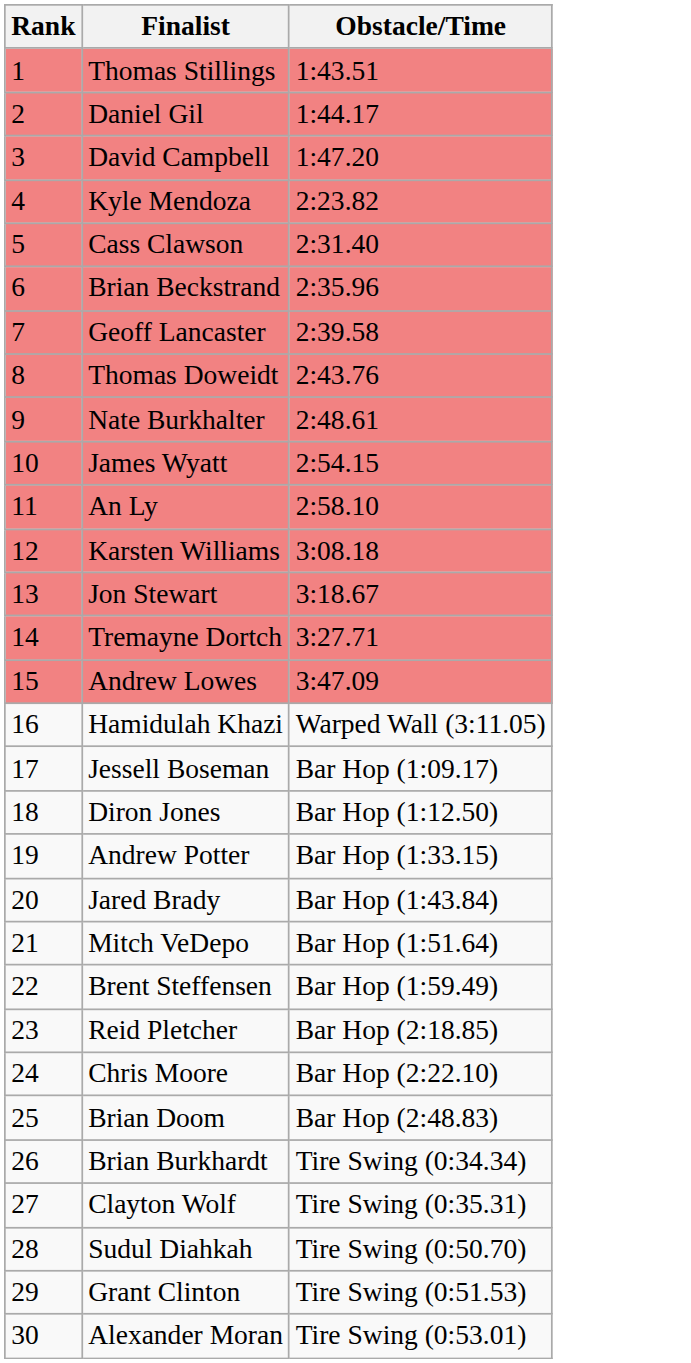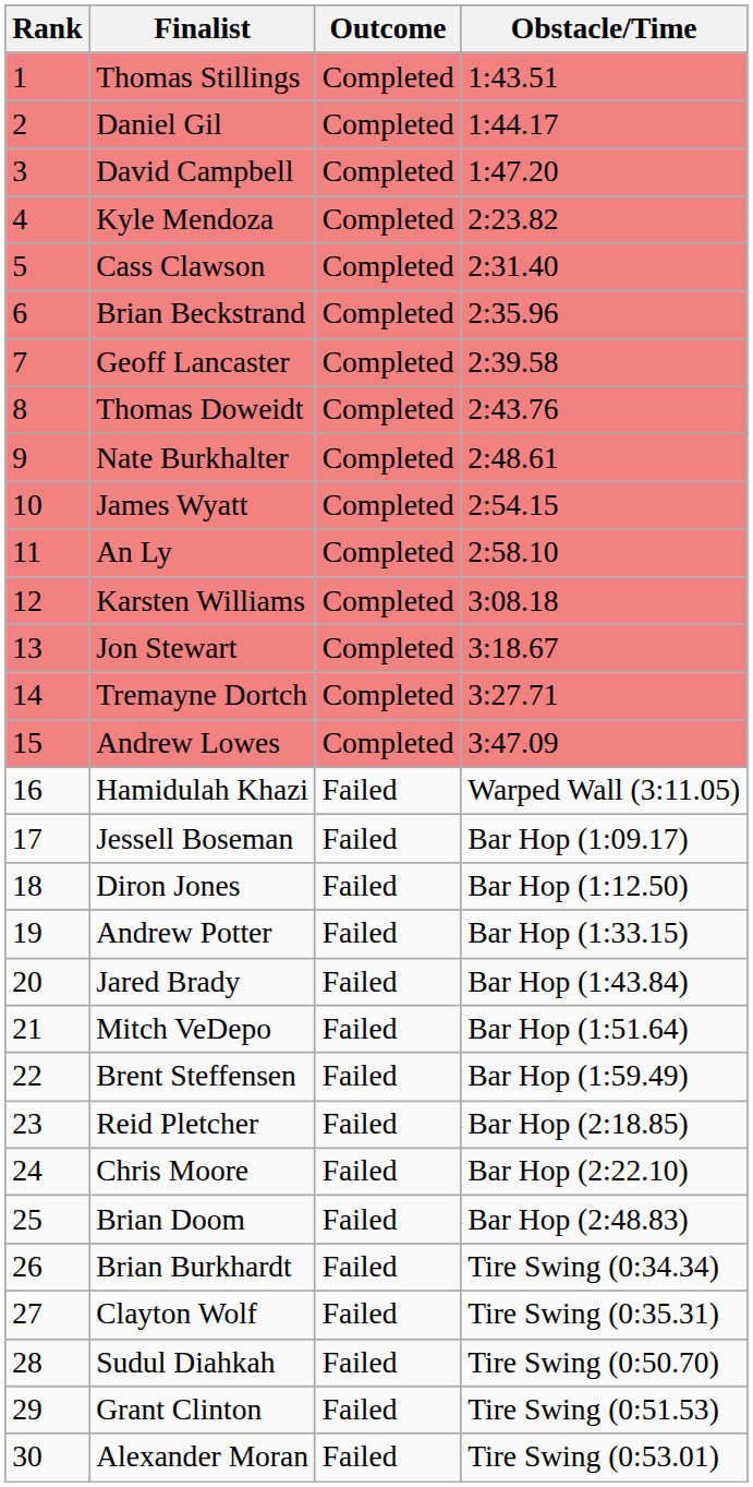 <table class="wikitable">
 <tr>
 <th>Rank</th>
 <th>Finalist</th>
+<th>Outcome</th>
 <th>Obstacle/Time</th>
 </tr>
 <tr style="background-color:#f28282">
 <td>1</td>
 <td>Thomas Stillings</td>
+<td>Completed</td>
 <td>1:43.51</td>
 </tr>
 <tr style="background-color:#f28282">
 <td>2</td>
 <td>Daniel Gil</td>
+<td>Completed</td>
 <td>1:44.17</td>
 </tr>
 <tr style="background-color:#f28282">
 <td>3</td>
 <td>David Campbell</td>
+<td>Completed</td>
 <td>1:47.20</td>
 </tr>
 <tr style="background-color:#f28282">
 <td>4</td>
 <td>Kyle Mendoza</td>
+<td>Completed</td>
 <td>2:23.82</td>
 </tr>
 <tr style="background-color:#f28282">
 <td>5</td>
 <td>Cass Clawson</td>
+<td>Completed</td>
 <td>2:31.40</td>
 </tr>
 <tr style="background-color:#f28282">
 <td>6</td>
 <td>Brian Beckstrand</td>
+<td>Completed</td>
 <td>2:35.96</td>
 </tr>
 <tr style="background-color:#f28282">
 <td>7</td>
 <td>Geoff Lancaster</td>
+<td>Completed</td>
 <td>2:39.58</td>
 </tr>
 <tr style="background-color:#f28282">
 <td>8</td>
 <td>Thomas Doweidt</td>
+<td>Completed</td>
 <td>2:43.76</td>
 </tr>
 <tr style="background-color:#f28282">
 <td>9</td>
 <td>Nate Burkhalter</td>
+<td>Completed</td>
 <td>2:48.61</td>
 </tr>
 <tr style="background-color:#f28282">
 <td>10</td>
 <td>James Wyatt</td>
+<td>Completed</td>
 <td>2:54.15</td>
 </tr>
 <tr style="background-color:#f28282">
 <td>11</td>
 <td>An Ly</td>
+<td>Completed</td>
 <td>2:58.10</td>
 </tr>
 <tr style="background-color:#f28282">
 <td>12</td>
 <td>Karsten Williams</td>
+<td>Completed</td>
 <td>3:08.18</td>
 </tr>
 <tr style="background-color:#f28282">
 <td>13</td>
 <td>Jon Stewart</td>
+<td>Completed</td>
 <td>3:18.67</td>
 </tr>
 <tr style="background-color:#f28282">
 <td>14</td>
 <td>Tremayne Dortch</td>
+<td>Completed</td>
 <td>3:27.71</td>
 </tr>
 <tr style="background-color:#f28282">
 <td>15</td>
 <td>Andrew Lowes</td>
+<td>Completed</td>
 <td>3:47.09</td>
 </tr>
 <tr>
 <td>16</td>
 <td>Hamidulah Khazi</td>
+<td>Failed</td>
 <td>Warped Wall (3:11.05)</td>
 </tr>
 <tr>
 <td>17</td>
 <td>Jessell Boseman</td>
+<td>Failed</td>
 <td>Bar Hop (1:09.17)</td>
 </tr>
 <tr>
 <td>18</td>
 <td>Diron Jones</td>
+<td>Failed</td>
 <td>Bar Hop (1:12.50)</td>
 </tr>
 <tr>
 <td>19</td>
 <td>Andrew Potter</td>
+<td>Failed</td>
 <td>Bar Hop (1:33.15)</td>
 </tr>
 <tr>
 <td>20</td>
 <td>Jared Brady</td>
+<td>Failed</td>
 <td>Bar Hop (1:43.84)</td>
 </tr>
 <tr>
 <td>21</td>
 <td>Mitch VeDepo</td>
+<td>Failed</td>
 <td>Bar Hop (1:51.64)</td>
 </tr>
 <tr>
 <td>22</td>
 <td>Brent Steffensen</td>
+<td>Failed</td>
 <td>Bar Hop (1:59.49)</td>
 </tr>
 <tr>
 <td>23</td>
 <td>Reid Pletcher</td>
+<td>Failed</td>
 <td>Bar Hop (2:18.85)</td>
 </tr>
 <tr>
 <td>24</td>
 <td>Chris Moore</td>
+<td>Failed</td>
 <td>Bar Hop (2:22.10)</td>
 </tr>
 <tr>
 <td>25</td>
 <td>Brian Doom</td>
+<td>Failed</td>
 <td>Bar Hop (2:48.83)</td>
 </tr>
 <tr>
 <td>26</td>
 <td>Brian Burkhardt</td>
+<td>Failed</td>
 <td>Tire Swing (0:34.34)</td>
 </tr>
 <tr>
 <td>27</td>
 <td>Clayton Wolf</td>
+<td>Failed</td>
 <td>Tire Swing (0:35.31)</td>
 </tr>
 <tr>
 <td>28</td>
 <td>Sudul Diahkah</td>
+<td>Failed</td>
 <td>Tire Swing (0:50.70)</td>
 </tr>
 <tr>
 <td>29</td>
 <td>Grant Clinton</td>
+<td>Failed</td>
 <td>Tire Swing (0:51.53)</td>
 </tr>
 <tr>
 <td>30</td>
 <td>Alexander Moran</td>
+<td>Failed</td>
 <td>Tire Swing (0:53.01)</td>
 </tr>
 </table>
